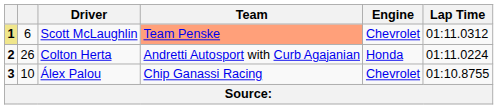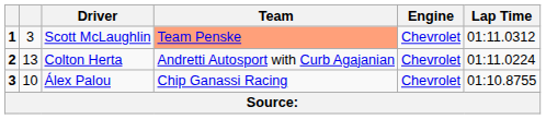 <table class="wikitable" style="font-size:85%;">
 <tr>
 <th></th>
 <th></th>
 <th>Driver</th>
 <th>Team</th>
 <th>Engine</th>
 <th>Lap Time</th>
 </tr>
 <tr>
-<td style="background: khaki; text-align:center;"><strong>1</strong></td>
-<td style="text-align:center;">6</td>
+<td style="text-align:center;"><strong>1</strong></td>
+<td style="text-align:center;">3</td>
 <td> <a href='#'>Scott McLaughlin</a> <strong></strong></td>
 <td style="background: lightsalmon;"><a href='#'>Team Penske</a></td>
 <td><a href='#'>Chevrolet</a></td>
 <td>01:11.0312</td>
 </tr>
 <tr>
 <td style="text-align:center;"><strong>2</strong></td>
-<td style="text-align:center;">26</td>
+<td style="text-align:center;">13</td>
 <td> <a href='#'>Colton Herta</a> <strong></strong></td>
 <td><a href='#'>Andretti Autosport</a> with <a href='#'>Curb Agajanian</a></td>
-<td><a href='#'>Honda</a></td>
+<td><a href='#'>Chevrolet</a></td>
 <td>01:11.0224</td>
 </tr>
 <tr>
 <td style="text-align:center;"><strong>3</strong></td>
 <td style="text-align:center;">10</td>
 <td> <a href='#'>Álex Palou</a></td>
 <td><a href='#'>Chip Ganassi Racing</a></td>
 <td><a href='#'>Chevrolet</a></td>
 <td>01:10.8755</td>
 </tr>
 <tr>
 <th colspan="6">Source:</th>
 </tr>
 </table>
